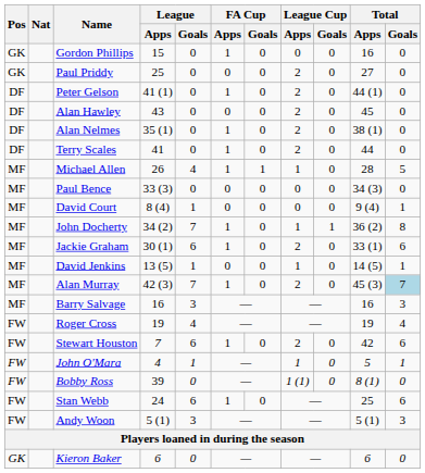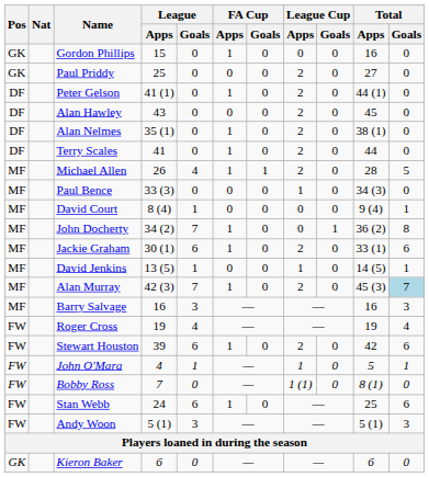 <table class="wikitable" style="text-align:center">
 <tr>
 <th rowspan="2">Pos</th>
 <th rowspan="2">Nat</th>
 <th rowspan="2">Name</th>
 <th colspan="2" style="width:85px;">League</th>
 <th colspan="2" style="width:85px;">FA Cup</th>
 <th colspan="2">League Cup</th>
 <th colspan="2" style="width:85px;">Total</th>
 </tr>
 <tr>
 <th>Apps</th>
 <th>Goals</th>
 <th>Apps</th>
 <th>Goals</th>
 <th>Apps</th>
 <th>Goals</th>
 <th>Apps</th>
 <th>Goals</th>
 </tr>
 <tr>
 <td>GK</td>
 <td></td>
 <td style="text-align:left;"><a href='#'>Gordon Phillips</a></td>
 <td>15</td>
 <td>0</td>
 <td>1</td>
 <td>0</td>
 <td>0</td>
 <td>0</td>
 <td>16</td>
 <td>0</td>
 </tr>
 <tr>
 <td>GK</td>
 <td></td>
 <td style="text-align:left;"><a href='#'>Paul Priddy</a></td>
 <td>25</td>
 <td>0</td>
 <td>0</td>
 <td>0</td>
 <td>2</td>
 <td>0</td>
 <td>27</td>
 <td>0</td>
 </tr>
 <tr>
 <td>DF</td>
 <td></td>
 <td style="text-align:left;"><a href='#'>Peter Gelson</a></td>
 <td>41 (1)</td>
 <td>0</td>
 <td>1</td>
 <td>0</td>
 <td>2</td>
 <td>0</td>
 <td>44 (1)</td>
 <td>0</td>
 </tr>
 <tr>
 <td>DF</td>
 <td></td>
 <td style="text-align:left;"><a href='#'>Alan Hawley</a></td>
 <td>43</td>
 <td>0</td>
 <td>0</td>
 <td>0</td>
 <td>2</td>
 <td>0</td>
 <td>45</td>
 <td>0</td>
 </tr>
 <tr>
 <td>DF</td>
 <td></td>
 <td style="text-align:left;"><a href='#'>Alan Nelmes</a></td>
 <td>35 (1)</td>
 <td>0</td>
 <td>1</td>
 <td>0</td>
 <td>2</td>
 <td>0</td>
 <td>38 (1)</td>
 <td>0</td>
 </tr>
 <tr>
 <td>DF</td>
 <td></td>
 <td style="text-align:left;"><a href='#'>Terry Scales</a></td>
 <td>41</td>
 <td>0</td>
 <td>1</td>
 <td>0</td>
 <td>2</td>
 <td>0</td>
 <td>44</td>
 <td>0</td>
 </tr>
 <tr>
 <td>MF</td>
 <td></td>
 <td style="text-align:left;"><a href='#'>Michael Allen</a></td>
 <td>26</td>
 <td>4</td>
 <td>1</td>
 <td>1</td>
-<td>1</td>
+<td>2</td>
 <td>0</td>
 <td>28</td>
 <td>5</td>
 </tr>
 <tr>
 <td>MF</td>
 <td></td>
 <td style="text-align:left;"><a href='#'>Paul Bence</a></td>
 <td>33 (3)</td>
 <td>0</td>
 <td>0</td>
 <td>0</td>
-<td>0</td>
+<td>1</td>
 <td>0</td>
 <td>34 (3)</td>
 <td>0</td>
 </tr>
 <tr>
 <td>MF</td>
 <td></td>
 <td style="text-align:left;"><a href='#'>David Court</a></td>
 <td>8 (4)</td>
 <td>1</td>
 <td>0</td>
 <td>0</td>
 <td>0</td>
 <td>0</td>
 <td>9 (4)</td>
 <td>1</td>
 </tr>
 <tr>
 <td>MF</td>
 <td></td>
 <td style="text-align:left;"><a href='#'>John Docherty</a></td>
 <td>34 (2)</td>
 <td>7</td>
 <td>1</td>
 <td>0</td>
-<td>1</td>
+<td>0</td>
 <td>1</td>
 <td>36 (2)</td>
 <td>8</td>
 </tr>
 <tr>
 <td>MF</td>
 <td></td>
 <td style="text-align:left;"><a href='#'>Jackie Graham</a></td>
 <td>30 (1)</td>
 <td>6</td>
 <td>1</td>
 <td>0</td>
 <td>2</td>
 <td>0</td>
 <td>33 (1)</td>
 <td>6</td>
 </tr>
 <tr>
 <td>MF</td>
 <td></td>
 <td style="text-align:left;"><a href='#'>David Jenkins</a></td>
 <td>13 (5)</td>
 <td>1</td>
 <td>0</td>
 <td>0</td>
 <td>1</td>
 <td>0</td>
 <td>14 (5)</td>
 <td>1</td>
 </tr>
 <tr>
 <td>MF</td>
 <td></td>
 <td style="text-align:left;"><a href='#'>Alan Murray</a></td>
 <td>42 (3)</td>
 <td>7</td>
 <td>1</td>
 <td>0</td>
 <td>2</td>
 <td>0</td>
 <td>45 (3)</td>
 <td style="background: lightblue;">7</td>
 </tr>
 <tr>
 <td>MF</td>
 <td></td>
 <td style="text-align:left;"><a href='#'>Barry Salvage</a></td>
 <td>16</td>
 <td>3</td>
 <td colspan="2">—</td>
 <td colspan="2">—</td>
 <td>16</td>
 <td>3</td>
 </tr>
 <tr>
 <td>FW</td>
 <td></td>
 <td style="text-align:left;"><a href='#'>Roger Cross</a></td>
 <td>19</td>
 <td>4</td>
 <td colspan="2">—</td>
 <td colspan="2">—</td>
 <td>19</td>
 <td>4</td>
 </tr>
 <tr>
 <td>FW</td>
 <td></td>
 <td style="text-align:left;"><a href='#'>Stewart Houston</a></td>
-<td><em>7</em></td>
+<td>39</td>
 <td>6</td>
 <td>1</td>
 <td>0</td>
 <td>2</td>
 <td>0</td>
 <td>42</td>
 <td>6</td>
 </tr>
 <tr>
 <td><em>FW</em></td>
 <td><em></em></td>
 <td style="text-align:left;"><em><a href='#'>John O'Mara</a></em></td>
 <td><em>4</em></td>
 <td><em>1</em></td>
 <td colspan="2"><em>—</em></td>
 <td><em>1</em></td>
 <td><em>0</em></td>
 <td><em>5</em></td>
 <td><em>1</em></td>
 </tr>
 <tr>
 <td><em>FW</em></td>
 <td><em></em></td>
 <td style="text-align:left;"><a href='#'><em>Bobby Ross</em></a></td>
-<td>39</td>
+<td><em>7</em></td>
 <td><em>0</em></td>
 <td colspan="2"><em>—</em></td>
 <td><em>1 (1)</em></td>
 <td><em>0</em></td>
 <td><em>8 (1)</em></td>
 <td><em>0</em></td>
 </tr>
 <tr>
 <td>FW</td>
 <td></td>
 <td style="text-align:left;"><a href='#'>Stan Webb</a></td>
 <td>24</td>
 <td>6</td>
 <td>1</td>
 <td>0</td>
 <td colspan="2">—</td>
 <td>25</td>
 <td>6</td>
 </tr>
 <tr>
 <td>FW</td>
 <td></td>
 <td style="text-align:left;"><a href='#'>Andy Woon</a></td>
 <td>5 (1)</td>
 <td>3</td>
 <td colspan="2">—</td>
 <td colspan="2">—</td>
 <td>5 (1)</td>
 <td>3</td>
 </tr>
 <tr>
 <th colspan="11">Players loaned in during the season</th>
 </tr>
 <tr>
 <td><em>GK</em></td>
 <td><em></em></td>
 <td style="text-align:left;"><em><a href='#'>Kieron Baker</a></em></td>
 <td><em>6</em></td>
 <td><em>0</em></td>
 <td colspan="2"><em>—</em></td>
 <td colspan="2"><em>—</em></td>
 <td><em>6</em></td>
 <td><em>0</em></td>
 </tr>
 </table>
